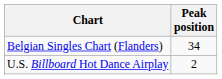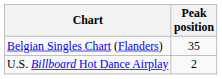 <table class="wikitable">
 <tr>
 <th align="left">Chart</th>
 <th align="left">Peak<br>position</th>
 </tr>
 <tr>
 <td><a href='#'>Belgian Singles Chart</a> (<a href='#'>Flanders</a>)</td>
-<td style="text-align:center;">34</td>
+<td style="text-align:center;">35</td>
 </tr>
 <tr>
 <td align="left">U.S. <a href='#'><em>Billboard</em> Hot Dance Airplay</a></td>
 <td style="text-align:center;">2</td>
 </tr>
 </table>
